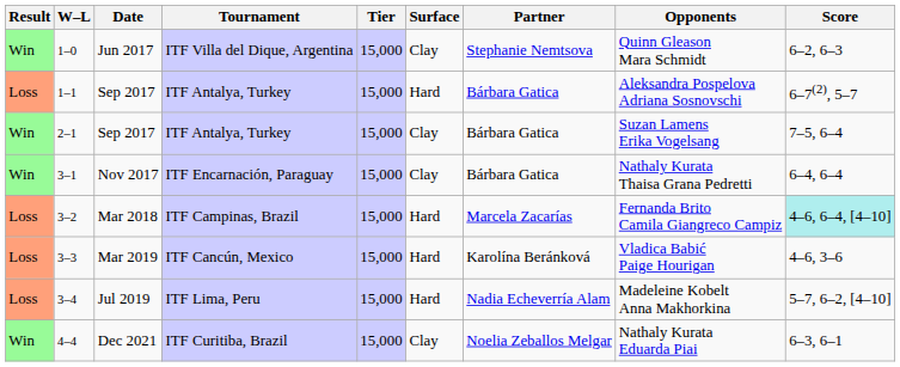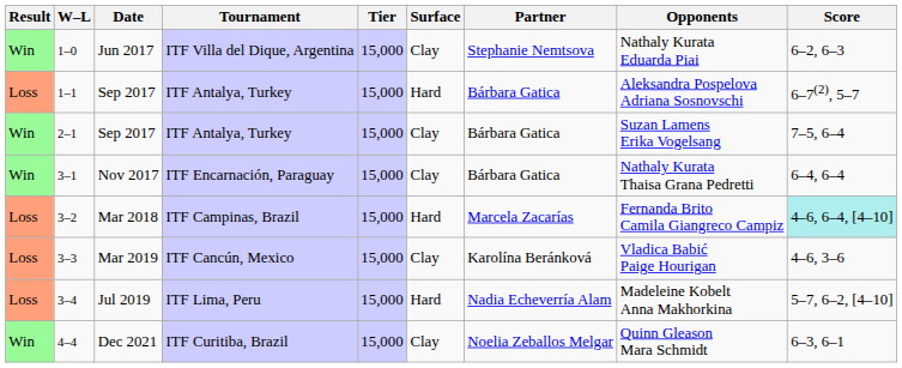 <table class="sortable wikitable">
 <tr>
 <th>Result</th>
 <th class="unsortable">W–L</th>
 <th>Date</th>
 <th>Tournament</th>
 <th>Tier</th>
 <th>Surface</th>
 <th>Partner</th>
 <th>Opponents</th>
 <th class="unsortable">Score</th>
 </tr>
 <tr>
 <td bgcolor=98FB98>Win</td>
 <td><small>1–0</small></td>
 <td>Jun 2017</td>
 <td bgcolor=#ccf>ITF Villa del Dique, Argentina</td>
 <td bgcolor=#ccf>15,000</td>
 <td>Clay</td>
 <td> <a href='#'>Stephanie Nemtsova</a></td>
-<td> <a href='#'>Quinn Gleason</a> <br>  Mara Schmidt</td>
+<td> Nathaly Kurata <br>  <a href='#'>Eduarda Piai</a></td>
 <td>6–2, 6–3</td>
 </tr>
 <tr>
 <td bgcolor=ffa07a>Loss</td>
 <td><small>1–1</small></td>
 <td>Sep 2017</td>
 <td bgcolor=#ccf>ITF Antalya, Turkey</td>
 <td bgcolor=#ccf>15,000</td>
 <td>Hard</td>
 <td> <a href='#'>Bárbara Gatica</a></td>
 <td> <a href='#'>Aleksandra Pospelova</a> <br>  <a href='#'>Adriana Sosnovschi</a></td>
 <td>6–7<sup>(2)</sup>, 5–7</td>
 </tr>
 <tr>
 <td bgcolor=98FB98>Win</td>
 <td><small>2–1</small></td>
 <td>Sep 2017</td>
 <td bgcolor=#ccf>ITF Antalya, Turkey</td>
 <td bgcolor=#ccf>15,000</td>
 <td>Clay</td>
 <td> Bárbara Gatica</td>
 <td> <a href='#'>Suzan Lamens</a> <br>  <a href='#'>Erika Vogelsang</a></td>
 <td>7–5, 6–4</td>
 </tr>
 <tr>
 <td bgcolor=98FB98>Win</td>
 <td><small>3–1</small></td>
 <td>Nov 2017</td>
 <td bgcolor=#ccf>ITF Encarnación, Paraguay</td>
 <td bgcolor=#ccf>15,000</td>
 <td>Clay</td>
 <td> Bárbara Gatica</td>
 <td> <a href='#'>Nathaly Kurata</a> <br>  Thaisa Grana Pedretti</td>
 <td>6–4, 6–4</td>
 </tr>
 <tr>
 <td bgcolor=ffa07a>Loss</td>
 <td><small>3–2</small></td>
 <td>Mar 2018</td>
 <td bgcolor=#ccf>ITF Campinas, Brazil</td>
 <td bgcolor=#ccf>15,000</td>
 <td>Hard</td>
 <td> <a href='#'>Marcela Zacarías</a></td>
 <td> <a href='#'>Fernanda Brito</a> <br>  <a href='#'>Camila Giangreco Campiz</a></td>
 <td style="background: paleturquoise;">4–6, 6–4, [4–10]</td>
 </tr>
 <tr>
 <td bgcolor=ffa07a>Loss</td>
 <td><small>3–3</small></td>
 <td>Mar 2019</td>
 <td bgcolor=#ccf>ITF Cancún, Mexico</td>
 <td bgcolor=#ccf>15,000</td>
-<td>Hard</td>
+<td>Clay</td>
 <td> Karolína Beránková</td>
 <td> <a href='#'>Vladica Babić</a> <br>  <a href='#'>Paige Hourigan</a></td>
 <td>4–6, 3–6</td>
 </tr>
 <tr>
 <td bgcolor=ffa07a>Loss</td>
 <td><small>3–4</small></td>
 <td>Jul 2019</td>
 <td bgcolor=#ccf>ITF Lima, Peru</td>
 <td bgcolor=#ccf>15,000</td>
 <td>Hard</td>
 <td> <a href='#'>Nadia Echeverría Alam</a></td>
 <td> Madeleine Kobelt <br>  Anna Makhorkina</td>
 <td>5–7, 6–2, [4–10]</td>
 </tr>
 <tr>
 <td bgcolor=98FB98>Win</td>
 <td><small>4–4</small></td>
 <td>Dec 2021</td>
 <td bgcolor=#ccf>ITF Curitiba, Brazil</td>
 <td bgcolor=#ccf>15,000</td>
 <td>Clay</td>
 <td> <a href='#'>Noelia Zeballos Melgar</a></td>
-<td> Nathaly Kurata <br>  <a href='#'>Eduarda Piai</a></td>
+<td> <a href='#'>Quinn Gleason</a> <br>  Mara Schmidt</td>
 <td>6–3, 6–1</td>
 </tr>
 </table>
